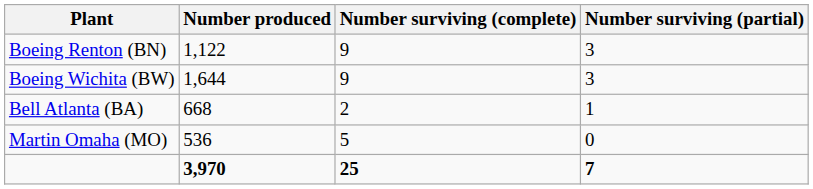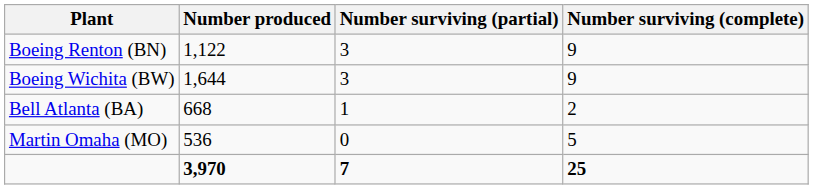 <table class="wikitable">
 <tr>
 <th>Plant</th>
 <th>Number produced</th>
+<th>Number surviving (partial)</th>
 <th>Number surviving (complete)</th>
-<th>Number surviving (partial)</th>
 </tr>
 <tr>
 <td><a href='#'>Boeing Renton</a> (BN)</td>
 <td>1,122</td>
+<td>3</td>
 <td>9</td>
-<td>3</td>
 </tr>
 <tr>
 <td><a href='#'>Boeing Wichita</a> (BW)</td>
 <td>1,644</td>
+<td>3</td>
 <td>9</td>
-<td>3</td>
 </tr>
 <tr>
 <td><a href='#'>Bell Atlanta</a> (BA)</td>
 <td>668</td>
+<td>1</td>
 <td>2</td>
-<td>1</td>
 </tr>
 <tr>
 <td><a href='#'>Martin Omaha</a> (MO)</td>
 <td>536</td>
+<td>0</td>
 <td>5</td>
-<td>0</td>
 </tr>
 <tr>
 <td></td>
 <td><strong>3,970</strong></td>
+<td><strong>7</strong></td>
 <td><strong>25</strong></td>
-<td><strong>7</strong></td>
 </tr>
 </table>
